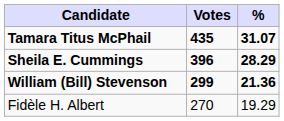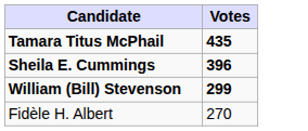 <table class="wikitable">
 <tr>
 <th style="background:#ddf; width:200px;">Candidate</th>
 <th style="background:#ddf; width:50px;">Votes</th>
-<th style="background:#ddf; width:30px;">%</th>
 </tr>
 <tr>
 <td><strong>Tamara Titus McPhail</strong></td>
 <td><strong>435</strong></td>
-<td><strong>31.07</strong></td>
 </tr>
 <tr>
 <td><strong>Sheila E. Cummings</strong></td>
 <td><strong>396</strong></td>
-<td><strong>28.29</strong></td>
 </tr>
 <tr>
 <td><strong>William (Bill) Stevenson</strong></td>
 <td><strong>299</strong></td>
-<td><strong>21.36</strong></td>
 </tr>
 <tr>
 <td>Fidèle H. Albert</td>
 <td>270</td>
-<td>19.29</td>
 </tr>
 </table>
